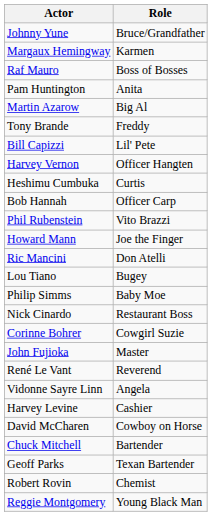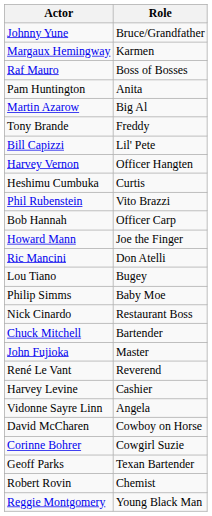 <table class="wikitable">
 <tr>
 <th>Actor</th>
 <th>Role</th>
 </tr>
 <tr>
 <td><a href='#'>Johnny Yune</a></td>
 <td>Bruce/Grandfather</td>
 </tr>
 <tr>
 <td><a href='#'>Margaux Hemingway</a></td>
 <td>Karmen</td>
 </tr>
 <tr>
 <td><a href='#'>Raf Mauro</a></td>
 <td>Boss of Bosses</td>
 </tr>
 <tr>
 <td>Pam Huntington</td>
 <td>Anita</td>
 </tr>
 <tr>
 <td><a href='#'>Martin Azarow</a></td>
 <td>Big Al</td>
 </tr>
 <tr>
 <td>Tony Brande</td>
 <td>Freddy</td>
 </tr>
 <tr>
 <td><a href='#'>Bill Capizzi</a></td>
 <td>Lil' Pete</td>
 </tr>
 <tr>
 <td><a href='#'>Harvey Vernon</a></td>
 <td>Officer Hangten</td>
 </tr>
 <tr>
 <td>Heshimu Cumbuka</td>
 <td>Curtis</td>
 </tr>
 <tr>
+<td><a href='#'>Phil Rubenstein</a></td>
+<td>Vito Brazzi</td>
+</tr>
+<tr>
 <td>Bob Hannah</td>
 <td>Officer Carp</td>
-</tr>
-<tr>
-<td><a href='#'>Phil Rubenstein</a></td>
-<td>Vito Brazzi</td>
 </tr>
 <tr>
 <td><a href='#'>Howard Mann</a></td>
 <td>Joe the Finger</td>
 </tr>
 <tr>
 <td><a href='#'>Ric Mancini</a></td>
 <td>Don Atelli</td>
 </tr>
 <tr>
 <td>Lou Tiano</td>
 <td>Bugey</td>
 </tr>
 <tr>
 <td>Philip Simms</td>
 <td>Baby Moe</td>
 </tr>
 <tr>
 <td>Nick Cinardo</td>
 <td>Restaurant Boss</td>
 </tr>
 <tr>
-<td><a href='#'>Corinne Bohrer</a></td>
-<td>Cowgirl Suzie</td>
+<td><a href='#'>Chuck Mitchell</a></td>
+<td>Bartender</td>
 </tr>
 <tr>
 <td><a href='#'>John Fujioka</a></td>
 <td>Master</td>
 </tr>
 <tr>
 <td>René Le Vant</td>
 <td>Reverend</td>
 </tr>
 <tr>
+<td>Harvey Levine</td>
+<td>Cashier</td>
+</tr>
+<tr>
 <td>Vidonne Sayre Linn</td>
 <td>Angela</td>
-</tr>
-<tr>
-<td>Harvey Levine</td>
-<td>Cashier</td>
 </tr>
 <tr>
 <td>David McCharen</td>
 <td>Cowboy on Horse</td>
 </tr>
 <tr>
-<td><a href='#'>Chuck Mitchell</a></td>
-<td>Bartender</td>
+<td><a href='#'>Corinne Bohrer</a></td>
+<td>Cowgirl Suzie</td>
 </tr>
 <tr>
 <td>Geoff Parks</td>
 <td>Texan Bartender</td>
 </tr>
 <tr>
 <td>Robert Rovin</td>
 <td>Chemist</td>
 </tr>
 <tr>
 <td><a href='#'>Reggie Montgomery</a></td>
 <td>Young Black Man</td>
 </tr>
 </table>
